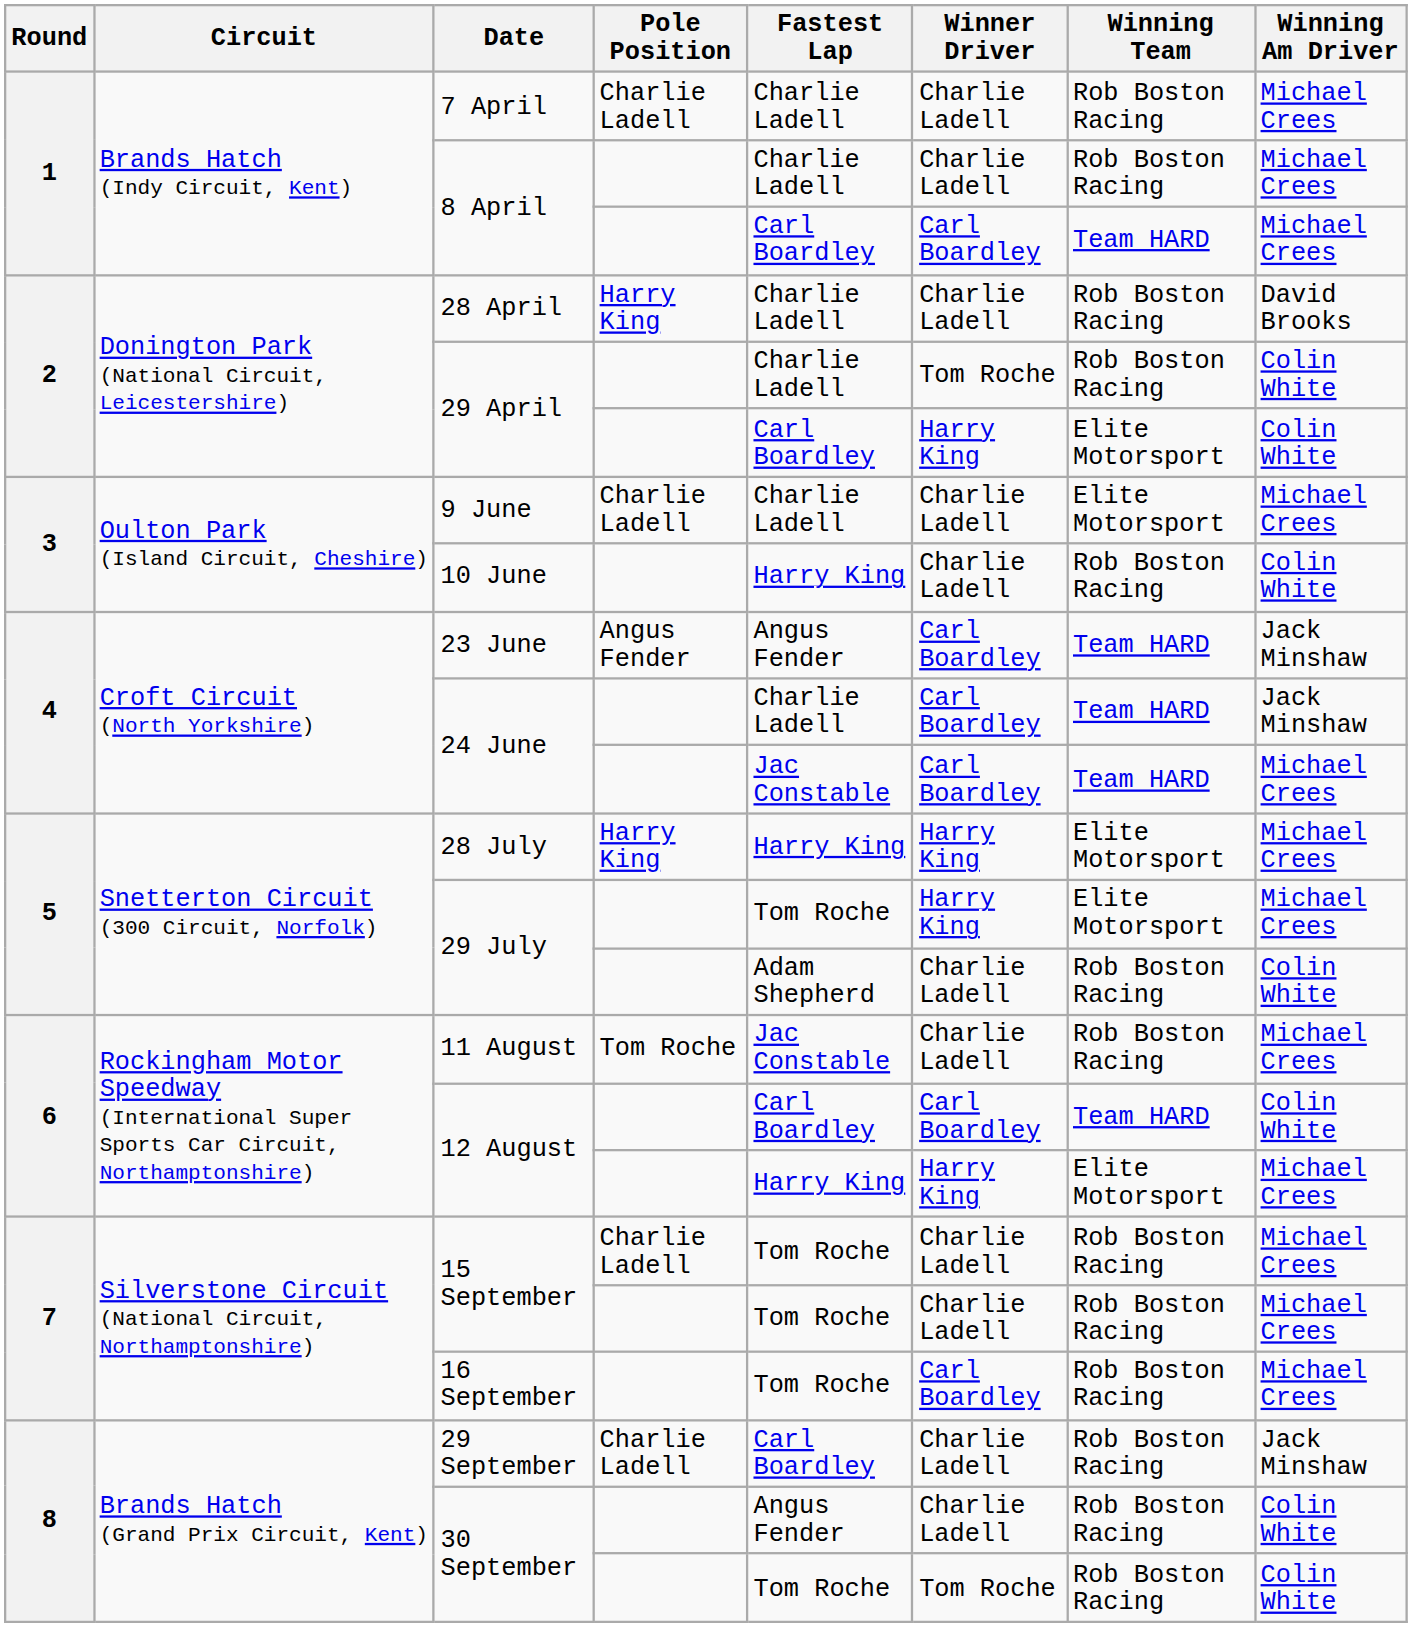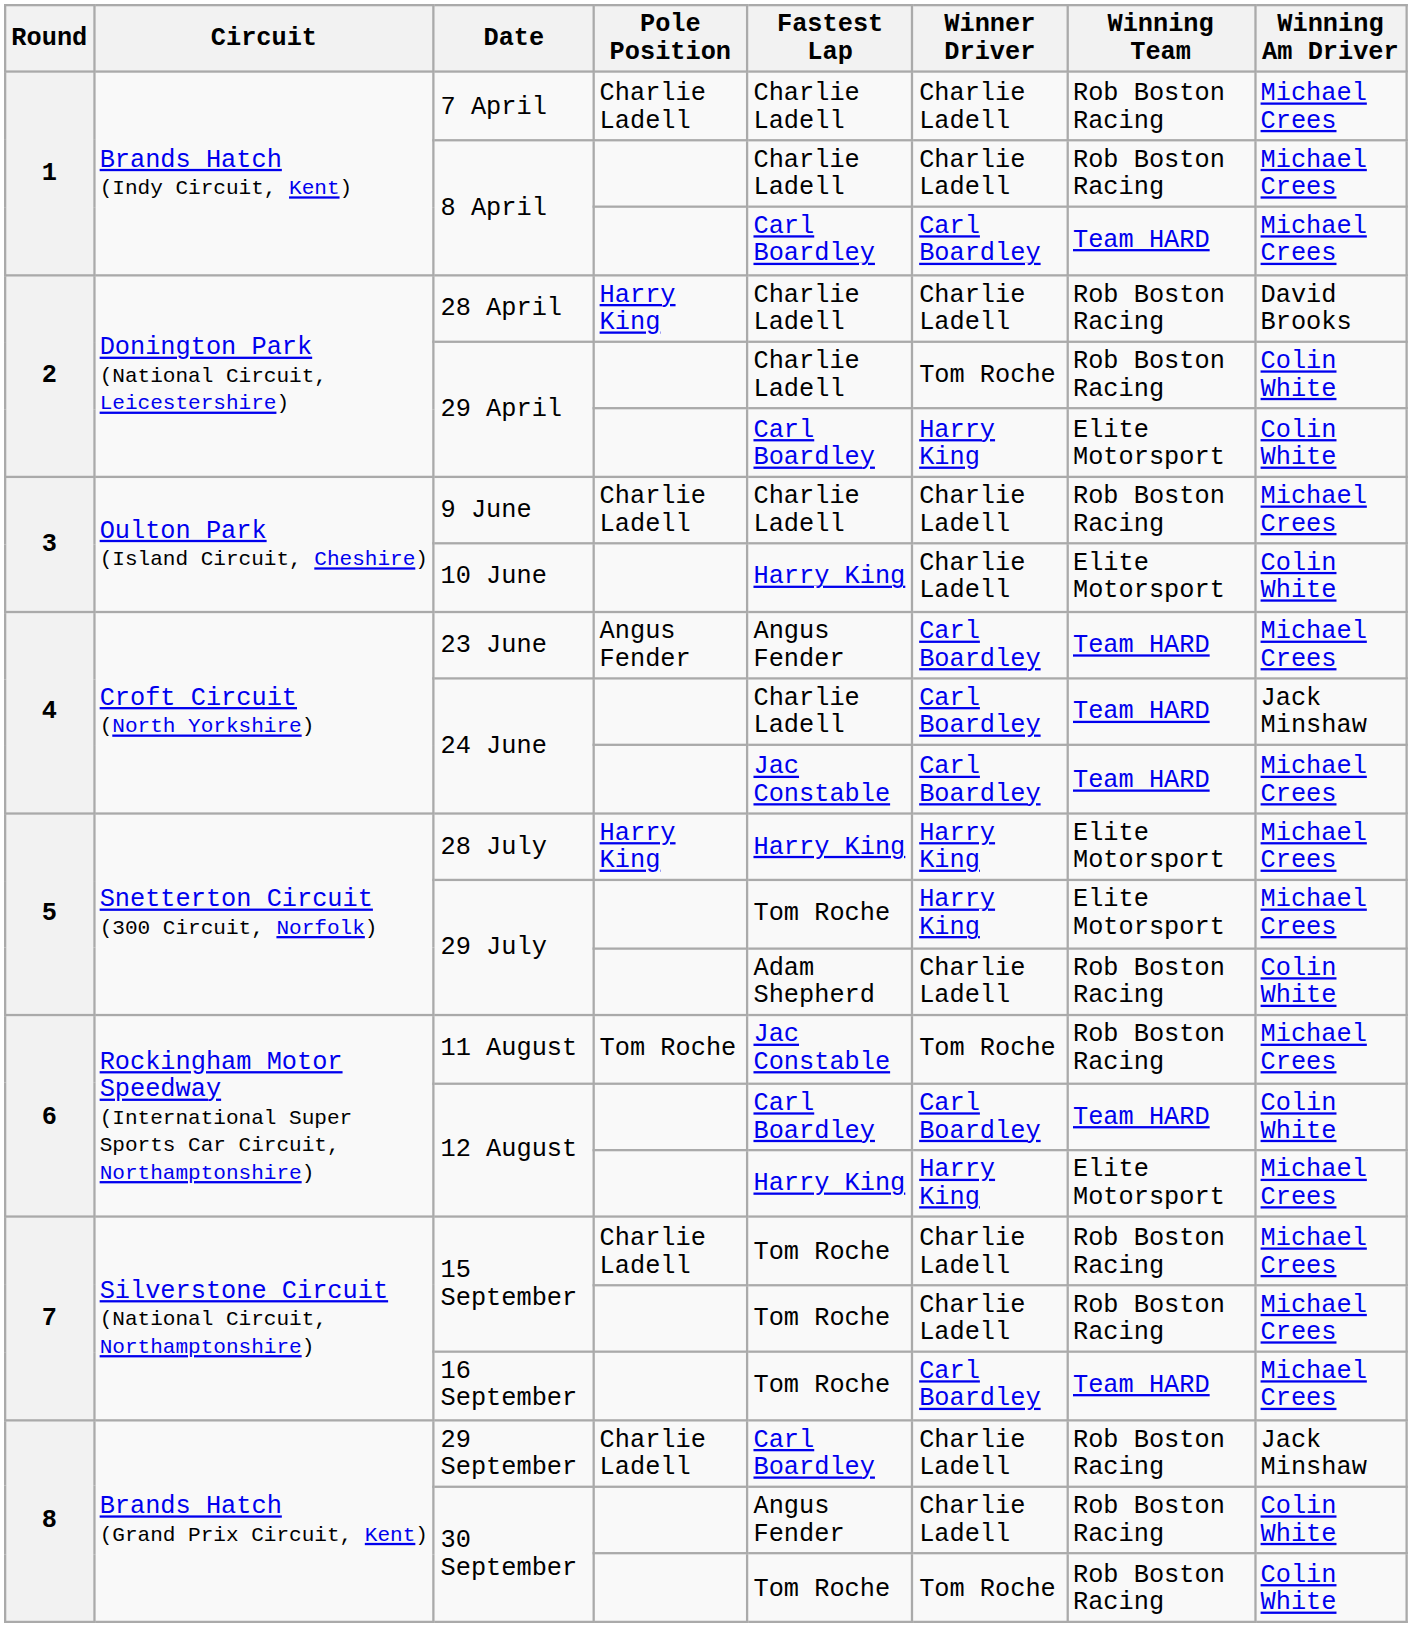 <table class="wikitable" style="font-size: 85%">
 <tr>
 <th>Round</th>
 <th>Circuit</th>
 <th>Date</th>
 <th>Pole Position</th>
 <th>Fastest Lap</th>
 <th>Winner Driver</th>
 <th>Winning Team</th>
 <th>Winning Am Driver</th>
 </tr>
 <tr>
 <th rowspan=3>1</th>
 <td rowspan=3><a href='#'>Brands Hatch</a><br><small>(Indy Circuit, <a href='#'>Kent</a>)</small></td>
 <td>7 April</td>
 <td> Charlie Ladell</td>
 <td> Charlie Ladell</td>
 <td> Charlie Ladell</td>
 <td>Rob Boston Racing</td>
 <td> <a href='#'>Michael Crees</a></td>
 </tr>
 <tr>
 <td rowspan=2>8 April</td>
 <td></td>
 <td> Charlie Ladell</td>
 <td> Charlie Ladell</td>
 <td>Rob Boston Racing</td>
 <td> <a href='#'>Michael Crees</a></td>
 </tr>
 <tr>
 <td></td>
 <td> <a href='#'>Carl Boardley</a></td>
 <td> <a href='#'>Carl Boardley</a></td>
 <td><a href='#'>Team HARD</a></td>
 <td> <a href='#'>Michael Crees</a></td>
 </tr>
 <tr>
 <th rowspan=3>2</th>
 <td rowspan=3><a href='#'>Donington Park</a><br><small>(National Circuit, <a href='#'>Leicestershire</a>)</small></td>
 <td>28 April</td>
 <td> <a href='#'>Harry King</a></td>
 <td> Charlie Ladell</td>
 <td> Charlie Ladell</td>
 <td>Rob Boston Racing</td>
 <td> David Brooks</td>
 </tr>
 <tr>
 <td rowspan=2>29 April</td>
 <td></td>
 <td> Charlie Ladell</td>
 <td> Tom Roche</td>
 <td>Rob Boston Racing</td>
 <td> <a href='#'>Colin White</a></td>
 </tr>
 <tr>
 <td></td>
 <td> <a href='#'>Carl Boardley</a></td>
 <td> <a href='#'>Harry King</a></td>
 <td>Elite Motorsport</td>
 <td> <a href='#'>Colin White</a></td>
 </tr>
 <tr>
 <th rowspan=2>3</th>
 <td rowspan=2><a href='#'>Oulton Park</a><br><small>(Island Circuit, <a href='#'>Cheshire</a>)</small></td>
 <td>9 June</td>
 <td> Charlie Ladell</td>
 <td> Charlie Ladell</td>
 <td> Charlie Ladell</td>
-<td>Elite Motorsport</td>
+<td>Rob Boston Racing</td>
 <td> <a href='#'>Michael Crees</a></td>
 </tr>
 <tr>
 <td>10 June</td>
 <td></td>
 <td> <a href='#'>Harry King</a></td>
 <td> Charlie Ladell</td>
-<td>Rob Boston Racing</td>
+<td>Elite Motorsport</td>
 <td> <a href='#'>Colin White</a></td>
 </tr>
 <tr>
 <th rowspan=3>4</th>
 <td rowspan=3><a href='#'>Croft Circuit</a><br><small>(<a href='#'>North Yorkshire</a>)</small></td>
 <td>23 June</td>
 <td> Angus Fender</td>
 <td> Angus Fender</td>
 <td> <a href='#'>Carl Boardley</a></td>
 <td><a href='#'>Team HARD</a></td>
-<td> Jack Minshaw</td>
+<td> <a href='#'>Michael Crees</a></td>
 </tr>
 <tr>
 <td rowspan=2>24 June</td>
 <td></td>
 <td> Charlie Ladell</td>
 <td> <a href='#'>Carl Boardley</a></td>
 <td><a href='#'>Team HARD</a></td>
 <td> Jack Minshaw</td>
 </tr>
 <tr>
 <td></td>
 <td> <a href='#'>Jac Constable</a></td>
 <td> <a href='#'>Carl Boardley</a></td>
 <td><a href='#'>Team HARD</a></td>
 <td> <a href='#'>Michael Crees</a></td>
 </tr>
 <tr>
 <th rowspan=3>5</th>
 <td rowspan=3><a href='#'>Snetterton Circuit</a><br><small>(300 Circuit, <a href='#'>Norfolk</a>)</small></td>
 <td>28 July</td>
 <td> <a href='#'>Harry King</a></td>
 <td> <a href='#'>Harry King</a></td>
 <td> <a href='#'>Harry King</a></td>
 <td>Elite Motorsport</td>
 <td> <a href='#'>Michael Crees</a></td>
 </tr>
 <tr>
 <td rowspan=2>29 July</td>
 <td></td>
 <td> Tom Roche</td>
 <td> <a href='#'>Harry King</a></td>
 <td>Elite Motorsport</td>
 <td> <a href='#'>Michael Crees</a></td>
 </tr>
 <tr>
 <td></td>
 <td> Adam Shepherd</td>
 <td> Charlie Ladell</td>
 <td>Rob Boston Racing</td>
 <td> <a href='#'>Colin White</a></td>
 </tr>
 <tr>
 <th rowspan=3>6</th>
 <td rowspan=3><a href='#'>Rockingham Motor Speedway</a><br><small>(International Super Sports Car Circuit, <a href='#'>Northamptonshire</a>)</small></td>
 <td>11 August</td>
 <td> Tom Roche</td>
 <td> <a href='#'>Jac Constable</a></td>
-<td> Charlie Ladell</td>
+<td> Tom Roche</td>
 <td>Rob Boston Racing</td>
 <td> <a href='#'>Michael Crees</a></td>
 </tr>
 <tr>
 <td rowspan=2>12 August</td>
 <td></td>
 <td> <a href='#'>Carl Boardley</a></td>
 <td> <a href='#'>Carl Boardley</a></td>
 <td><a href='#'>Team HARD</a></td>
 <td> <a href='#'>Colin White</a></td>
 </tr>
 <tr>
 <td></td>
 <td> <a href='#'>Harry King</a></td>
 <td> <a href='#'>Harry King</a></td>
 <td>Elite Motorsport</td>
 <td> <a href='#'>Michael Crees</a></td>
 </tr>
 <tr>
 <th rowspan=3>7</th>
 <td rowspan=3><a href='#'>Silverstone Circuit</a><br><small>(National Circuit, <a href='#'>Northamptonshire</a>)</small></td>
 <td rowspan=2>15 September</td>
 <td> Charlie Ladell</td>
 <td> Tom Roche</td>
 <td> Charlie Ladell</td>
 <td>Rob Boston Racing</td>
 <td> <a href='#'>Michael Crees</a></td>
 </tr>
 <tr>
 <td></td>
 <td> Tom Roche</td>
 <td> Charlie Ladell</td>
 <td>Rob Boston Racing</td>
 <td> <a href='#'>Michael Crees</a></td>
 </tr>
 <tr>
 <td>16 September</td>
 <td></td>
 <td> Tom Roche</td>
 <td> <a href='#'>Carl Boardley</a></td>
-<td>Rob Boston Racing</td>
+<td><a href='#'>Team HARD</a></td>
 <td> <a href='#'>Michael Crees</a></td>
 </tr>
 <tr>
 <th rowspan=3>8</th>
 <td rowspan=3><a href='#'>Brands Hatch</a><br><small>(Grand Prix Circuit, <a href='#'>Kent</a>)</small></td>
 <td>29 September</td>
 <td> Charlie Ladell</td>
 <td> <a href='#'>Carl Boardley</a></td>
 <td> Charlie Ladell</td>
 <td>Rob Boston Racing</td>
 <td> Jack Minshaw</td>
 </tr>
 <tr>
 <td rowspan=2>30 September</td>
 <td></td>
 <td> Angus Fender</td>
 <td> Charlie Ladell</td>
 <td>Rob Boston Racing</td>
 <td> <a href='#'>Colin White</a></td>
 </tr>
 <tr>
 <td></td>
 <td> Tom Roche</td>
 <td> Tom Roche</td>
 <td>Rob Boston Racing</td>
 <td> <a href='#'>Colin White</a></td>
 </tr>
 </table>
